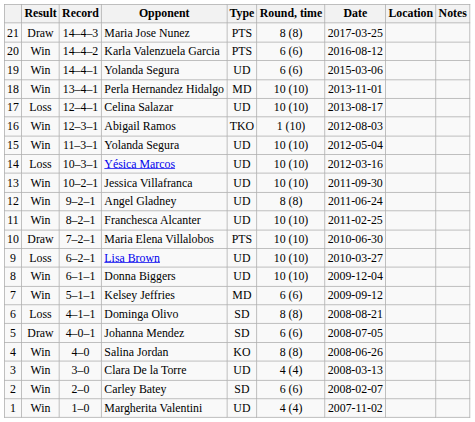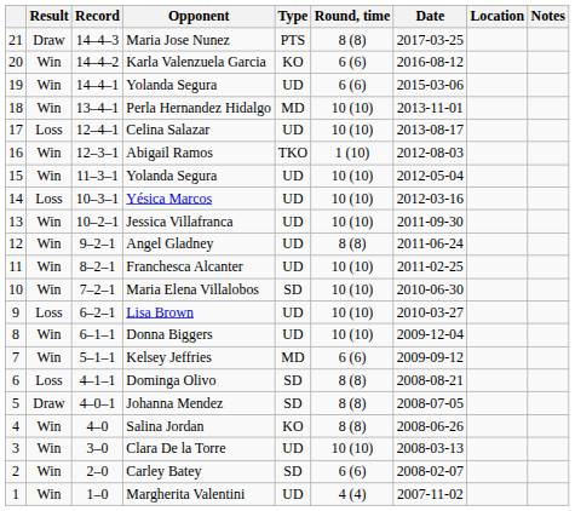 <table class=wikitable style=text-align:center>
 <tr>
 <th></th>
 <th>Result</th>
 <th>Record</th>
 <th>Opponent</th>
 <th>Type</th>
 <th>Round, time</th>
 <th>Date</th>
 <th>Location</th>
 <th>Notes</th>
 </tr>
 <tr>
 <td>21</td>
 <td>Draw</td>
 <td>14–4–3</td>
 <td align=left>Maria Jose Nunez</td>
 <td>PTS</td>
 <td>8 (8)</td>
 <td>2017-03-25</td>
 <td align=left></td>
 <td align=left></td>
 </tr>
 <tr>
 <td>20</td>
 <td>Win</td>
 <td>14–4–2</td>
 <td align=left>Karla Valenzuela Garcia</td>
-<td>PTS</td>
+<td>KO</td>
 <td>6 (6)</td>
 <td>2016-08-12</td>
 <td align=left></td>
 <td align=left></td>
 </tr>
 <tr>
 <td>19</td>
 <td>Win</td>
 <td>14–4–1</td>
 <td align=left>Yolanda Segura</td>
 <td>UD</td>
 <td>6 (6)</td>
 <td>2015-03-06</td>
 <td align=left></td>
 <td align=left></td>
 </tr>
 <tr>
 <td>18</td>
 <td>Win</td>
 <td>13–4–1</td>
 <td align=left>Perla Hernandez Hidalgo</td>
 <td>MD</td>
 <td>10 (10)</td>
 <td>2013-11-01</td>
 <td align=left></td>
 <td align=left></td>
 </tr>
 <tr>
 <td>17</td>
 <td>Loss</td>
 <td>12–4–1</td>
 <td align=left>Celina Salazar</td>
 <td>UD</td>
 <td>10 (10)</td>
 <td>2013-08-17</td>
 <td align=left></td>
 <td align=left></td>
 </tr>
 <tr>
 <td>16</td>
 <td>Win</td>
 <td>12–3–1</td>
 <td align=left>Abigail Ramos</td>
 <td>TKO</td>
 <td>1 (10)</td>
 <td>2012-08-03</td>
 <td align=left></td>
 <td align=left></td>
 </tr>
 <tr>
 <td>15</td>
 <td>Win</td>
 <td>11–3–1</td>
 <td align=left>Yolanda Segura</td>
 <td>UD</td>
 <td>10 (10)</td>
 <td>2012-05-04</td>
 <td align=left></td>
 <td align=left></td>
 </tr>
 <tr>
 <td>14</td>
 <td>Loss</td>
 <td>10–3–1</td>
 <td align=left><a href='#'>Yésica Marcos</a></td>
 <td>UD</td>
 <td>10 (10)</td>
 <td>2012-03-16</td>
 <td align=left></td>
 <td align=left></td>
 </tr>
 <tr>
 <td>13</td>
 <td>Win</td>
 <td>10–2–1</td>
 <td align=left>Jessica Villafranca</td>
 <td>UD</td>
 <td>10 (10)</td>
 <td>2011-09-30</td>
 <td align=left></td>
 <td align=left></td>
 </tr>
 <tr>
 <td>12</td>
 <td>Win</td>
 <td>9–2–1</td>
 <td align=left>Angel Gladney</td>
 <td>UD</td>
 <td>8 (8)</td>
 <td>2011-06-24</td>
 <td align=left></td>
 <td align=left></td>
 </tr>
 <tr>
 <td>11</td>
 <td>Win</td>
 <td>8–2–1</td>
 <td align=left>Franchesca Alcanter</td>
 <td>UD</td>
 <td>10 (10)</td>
 <td>2011-02-25</td>
 <td align=left></td>
 <td align=left></td>
 </tr>
 <tr>
 <td>10</td>
-<td>Draw</td>
+<td>Win</td>
 <td>7–2–1</td>
 <td align=left>Maria Elena Villalobos</td>
-<td>PTS</td>
+<td>SD</td>
 <td>10 (10)</td>
 <td>2010-06-30</td>
 <td align=left></td>
 <td align=left></td>
 </tr>
 <tr>
 <td>9</td>
 <td>Loss</td>
 <td>6–2–1</td>
 <td align=left><a href='#'>Lisa Brown</a></td>
 <td>UD</td>
 <td>10 (10)</td>
 <td>2010-03-27</td>
 <td align=left></td>
 <td align=left></td>
 </tr>
 <tr>
 <td>8</td>
 <td>Win</td>
 <td>6–1–1</td>
 <td align=left>Donna Biggers</td>
 <td>UD</td>
 <td>10 (10)</td>
 <td>2009-12-04</td>
 <td align=left></td>
 <td align=left></td>
 </tr>
 <tr>
 <td>7</td>
 <td>Win</td>
 <td>5–1–1</td>
 <td align=left>Kelsey Jeffries</td>
 <td>MD</td>
 <td>6 (6)</td>
 <td>2009-09-12</td>
 <td align=left></td>
 <td align=left></td>
 </tr>
 <tr>
 <td>6</td>
 <td>Loss</td>
 <td>4–1–1</td>
 <td align=left>Dominga Olivo</td>
 <td>SD</td>
 <td>8 (8)</td>
 <td>2008-08-21</td>
 <td align=left></td>
 <td align=left></td>
 </tr>
 <tr>
 <td>5</td>
 <td>Draw</td>
 <td>4–0–1</td>
 <td align=left>Johanna Mendez</td>
 <td>SD</td>
-<td>6 (6)</td>
+<td>8 (8)</td>
 <td>2008-07-05</td>
 <td align=left></td>
 <td align=left></td>
 </tr>
 <tr>
 <td>4</td>
 <td>Win</td>
 <td>4–0</td>
 <td align=left>Salina Jordan</td>
 <td>KO</td>
 <td>8 (8)</td>
 <td>2008-06-26</td>
 <td align=left></td>
 <td align=left></td>
 </tr>
 <tr>
 <td>3</td>
 <td>Win</td>
 <td>3–0</td>
 <td align=left>Clara De la Torre</td>
 <td>UD</td>
-<td>4 (4)</td>
+<td>10 (10)</td>
 <td>2008-03-13</td>
 <td align=left></td>
 <td align=left></td>
 </tr>
 <tr>
 <td>2</td>
 <td>Win</td>
 <td>2–0</td>
 <td align=left>Carley Batey</td>
 <td>SD</td>
 <td>6 (6)</td>
 <td>2008-02-07</td>
 <td align=left></td>
 <td align=left></td>
 </tr>
 <tr>
 <td>1</td>
 <td>Win</td>
 <td>1–0</td>
 <td align=left>Margherita Valentini</td>
 <td>UD</td>
 <td>4 (4)</td>
 <td>2007-11-02</td>
 <td align=left></td>
 <td align=left></td>
 </tr>
 </table>
